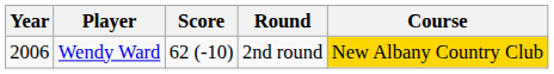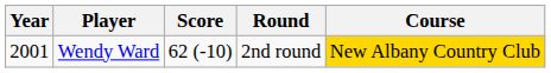 <table class="wikitable">
 <tr>
 <th>Year</th>
 <th>Player</th>
 <th>Score</th>
 <th>Round</th>
 <th>Course</th>
 </tr>
 <tr>
-<td>2006</td>
+<td>2001</td>
 <td><a href='#'>Wendy Ward</a></td>
 <td>62 (-10)</td>
 <td>2nd round</td>
 <td style="background: gold;">New Albany Country Club</td>
 </tr>
 </table>
